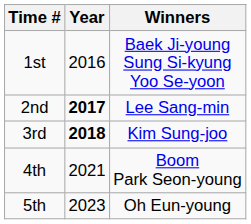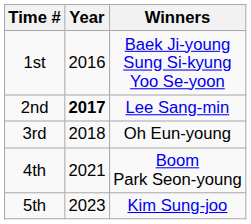 <table class="wikitable sortable" style="text-align:center">
 <tr>
 <th>Time #</th>
 <th>Year</th>
 <th>Winners</th>
 </tr>
 <tr>
 <td>1st</td>
 <td>2016</td>
 <td><a href='#'>Baek Ji-young</a><br><a href='#'>Sung Si-kyung</a><br><a href='#'>Yoo Se-yoon</a></td>
 </tr>
 <tr>
 <td>2nd</td>
 <td><strong>2017</strong></td>
 <td><a href='#'>Lee Sang-min</a><br></td>
 </tr>
 <tr>
 <td>3rd</td>
-<td><strong>2018</strong></td>
-<td><a href='#'>Kim Sung-joo</a></td>
+<td>2018</td>
+<td>Oh Eun-young</td>
 </tr>
 <tr>
 <td>4th</td>
 <td>2021</td>
 <td><a href='#'>Boom</a><br>Park Seon-young</td>
 </tr>
 <tr>
 <td>5th</td>
 <td>2023</td>
-<td>Oh Eun-young</td>
+<td><a href='#'>Kim Sung-joo</a></td>
 </tr>
 </table>
